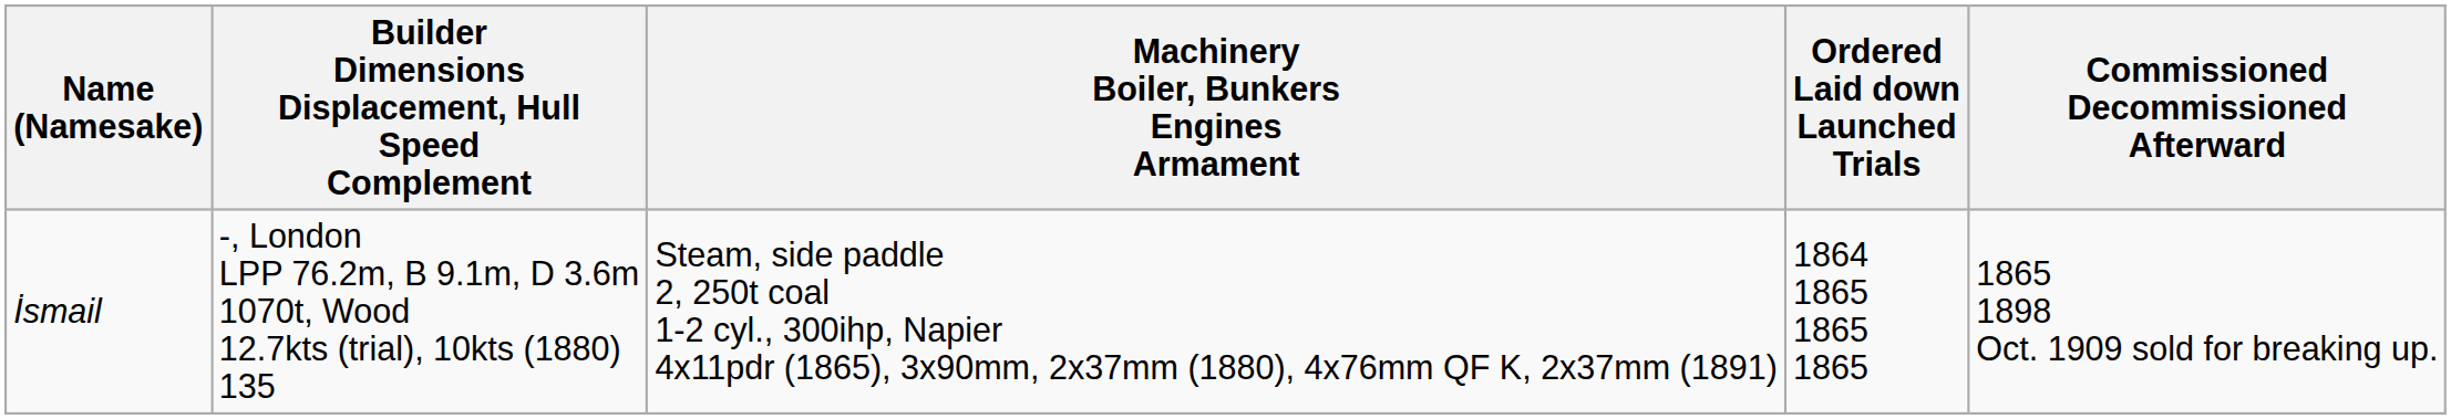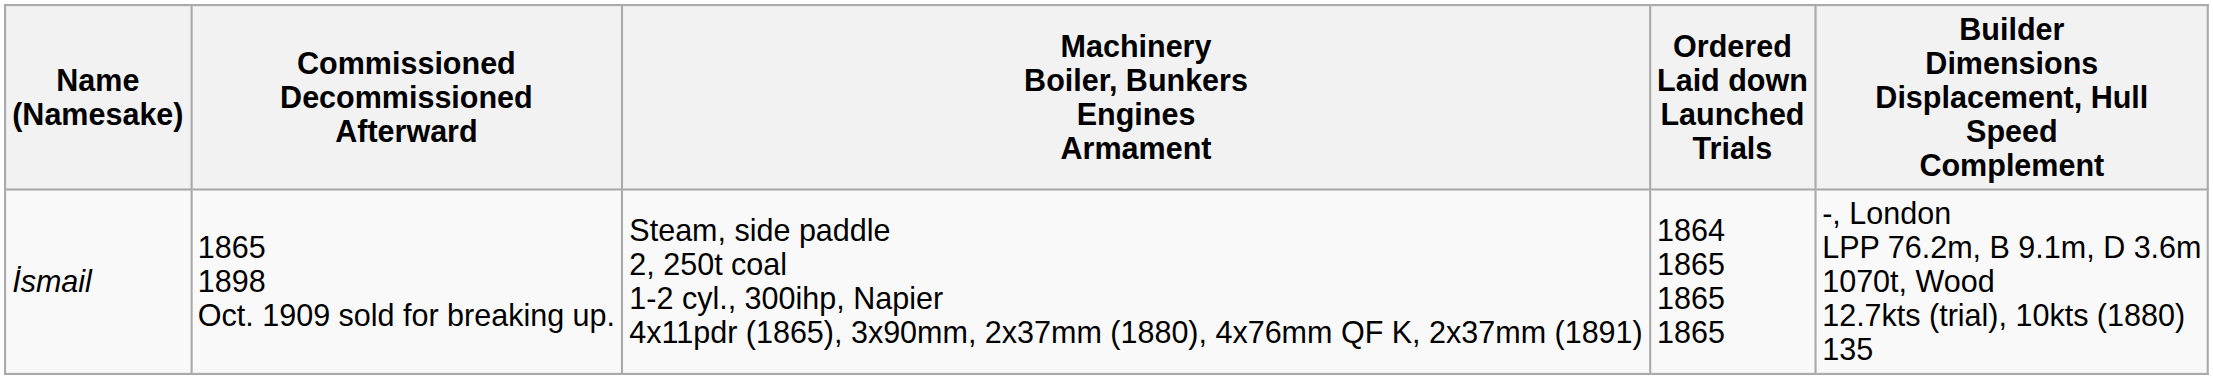 <table class="wikitable" style="font-size:90%;">
 <tr bgcolor="#e6e9ff">
 <th>Name<br>(Namesake)</th>
-<th>Builder<br>Dimensions<br>Displacement, Hull<br>Speed<br>Complement</th>
+<th>Commissioned<br>Decommissioned<br>Afterward</th>
 <th>Machinery<br>Boiler, Bunkers<br>Engines<br>Armament</th>
 <th>Ordered<br>Laid down<br>Launched<br>Trials</th>
-<th>Commissioned<br>Decommissioned<br>Afterward</th>
+<th>Builder<br>Dimensions<br>Displacement, Hull<br>Speed<br>Complement</th>
 </tr>
 <tr ---->
 <td><em>İsmail</em></td>
-<td> -, London<br>LPP 76.2m, B 9.1m, D 3.6m<br>1070t, Wood<br>12.7kts (trial), 10kts (1880)<br>135</td>
+<td>1865<br>1898<br>Oct. 1909 sold for breaking up.</td>
 <td>Steam, side paddle<br>2, 250t coal<br>1-2 cyl., 300ihp, Napier<br>4x11pdr (1865), 3x90mm, 2x37mm (1880), 4x76mm QF K, 2x37mm (1891)</td>
 <td>1864<br>1865<br>1865<br>1865</td>
-<td>1865<br>1898<br>Oct. 1909 sold for breaking up.</td>
+<td> -, London<br>LPP 76.2m, B 9.1m, D 3.6m<br>1070t, Wood<br>12.7kts (trial), 10kts (1880)<br>135</td>
 </tr>
 </table>
